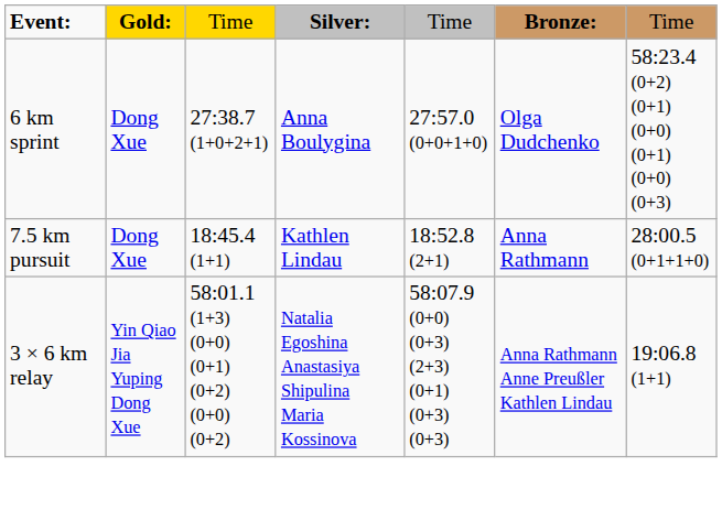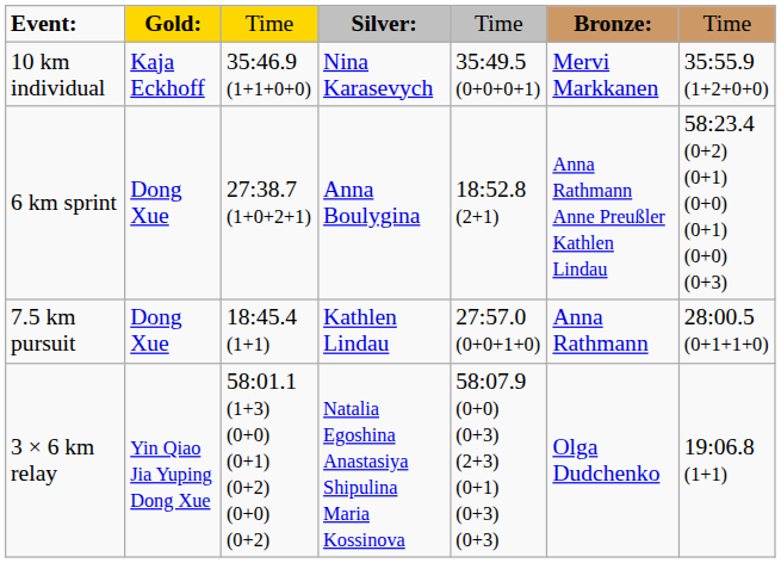 <table class="wikitable" width=85%>
 <tr>
 <td><strong>Event:</strong></td>
 <td style="text-align:center;background-color:gold;"><strong>Gold:</strong></td>
 <td style="text-align:center;background-color:gold;">Time</td>
 <td style="text-align:center;background-color:silver;"><strong>Silver:</strong></td>
 <td style="text-align:center;background-color:silver;">Time</td>
 <td style="text-align:center;background-color:#CC9966;"><strong>Bronze:</strong></td>
 <td style="text-align:center;background-color:#CC9966;">Time</td>
 </tr>
 <tr>
+<td>10 km individual<br><em></em></td>
+<td><a href='#'>Kaja Eckhoff</a><br><small></small></td>
+<td>35:46.9<br><small>(1+1+0+0)</small></td>
+<td><a href='#'>Nina Karasevych</a><br><small></small></td>
+<td>35:49.5 <br><small>(0+0+0+1)</small></td>
+<td><a href='#'>Mervi Markkanen</a><br><small></small></td>
+<td>35:55.9<br><small>(1+2+0+0)</small></td>
+</tr>
+<tr>
 <td>6 km sprint<br><em></em></td>
 <td><a href='#'>Dong Xue</a><br><small></small></td>
 <td>27:38.7 <br><small>(1+0+2+1)</small></td>
 <td><a href='#'>Anna Boulygina</a><br><small></small></td>
-<td>27:57.0<br><small>(0+0+1+0)</small></td>
-<td><a href='#'>Olga Dudchenko</a><br><small></small></td>
+<td>18:52.8 <br><small>(2+1)</small></td>
+<td>  <br><small><a href='#'>Anna Rathmann</a> <br> <a href='#'>Anne Preußler</a> <br> <a href='#'>Kathlen Lindau</a></small></td>
 <td>58:23.4<br><small>(0+2) (0+1)<br>(0+0) (0+1)<br>(0+0) (0+3)</small></td>
 </tr>
 <tr>
 <td>7.5 km pursuit<br><em></em></td>
 <td><a href='#'>Dong Xue</a><br><small></small></td>
 <td>18:45.4<br><small>(1+1)</small></td>
 <td><a href='#'>Kathlen Lindau</a><br><small></small></td>
-<td>18:52.8 <br><small>(2+1)</small></td>
+<td>27:57.0<br><small>(0+0+1+0)</small></td>
 <td><a href='#'>Anna Rathmann</a><br><small></small></td>
 <td>28:00.5<br><small>(0+1+1+0)</small></td>
 </tr>
 <tr>
 <td>3 × 6 km relay<br><em></em></td>
 <td>  <br><small><a href='#'>Yin Qiao</a> <br> <a href='#'>Jia Yuping</a> <br> <a href='#'>Dong Xue</a></small></td>
 <td>58:01.1<br><small>(1+3) (0+0)<br>(0+1) (0+2)<br>(0+0) (0+2)</small></td>
 <td>  <br><small> <a href='#'>Natalia Egoshina</a> <br> <a href='#'>Anastasiya Shipulina</a> <br> <a href='#'>Maria Kossinova</a></small></td>
 <td>58:07.9<br><small>(0+0) (0+3)<br>(2+3) (0+1)<br>(0+3) (0+3)</small></td>
-<td>  <br><small><a href='#'>Anna Rathmann</a> <br> <a href='#'>Anne Preußler</a> <br> <a href='#'>Kathlen Lindau</a></small></td>
+<td><a href='#'>Olga Dudchenko</a><br><small></small></td>
 <td>19:06.8 <br><small>(1+1)</small></td>
 </tr>
 </table>
